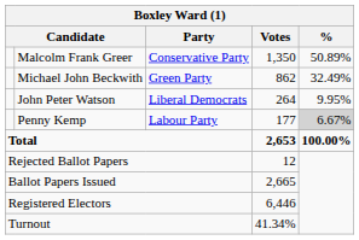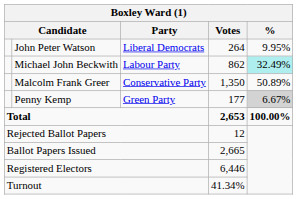 <table class="wikitable" border="1" style="text-align:right; font-size:100%">
 <tr>
 <th align=center colspan=5>Boxley Ward (1)</th>
 </tr>
 <tr>
 <th align=left colspan=2>Candidate</th>
 <th align=left>Party</th>
 <th align=center>Votes</th>
 <th align=center>%</th>
 </tr>
 <tr>
 <td bgcolor=> </td>
+<td align=left>John Peter Watson</td>
+<td align=left><a href='#'>Liberal Democrats</a></td>
+<td>264</td>
+<td>9.95%</td>
+</tr>
+<tr>
+<td bgcolor=> </td>
+<td align=left>Michael John Beckwith</td>
+<td align=left><a href='#'>Labour Party</a></td>
+<td>862</td>
+<td style="background: paleturquoise;">32.49%</td>
+</tr>
+<tr>
+<td bgcolor=> </td>
 <td align=left>Malcolm Frank Greer</td>
 <td align=left><a href='#'>Conservative Party</a></td>
 <td>1,350</td>
 <td>50.89%</td>
 </tr>
 <tr>
 <td bgcolor=> </td>
-<td align=left>Michael John Beckwith</td>
+<td align=left>Penny Kemp</td>
 <td align=left><a href='#'>Green Party</a></td>
-<td>862</td>
-<td>32.49%</td>
-</tr>
-<tr>
-<td bgcolor=> </td>
-<td align=left>John Peter Watson</td>
-<td align=left><a href='#'>Liberal Democrats</a></td>
-<td>264</td>
-<td>9.95%</td>
-</tr>
-<tr>
-<td bgcolor=> </td>
-<td align=left>Penny Kemp</td>
-<td align=left><a href='#'>Labour Party</a></td>
 <td>177</td>
 <td style="background: lightgrey;">6.67%</td>
 </tr>
 <tr>
 <td align=left colspan=3><strong>Total</strong></td>
 <td><strong>2,653</strong></td>
 <td><strong>100.00%</strong></td>
 </tr>
 <tr>
 <td align=left colspan=3>Rejected Ballot Papers</td>
 <td>12</td>
 <td rowspan=4></td>
 </tr>
 <tr>
 <td align=left colspan=3>Ballot Papers Issued</td>
 <td>2,665</td>
 </tr>
 <tr>
 <td align=left colspan=3>Registered Electors</td>
 <td>6,446</td>
 </tr>
 <tr>
 <td align=left colspan=3>Turnout</td>
 <td>41.34%</td>
 </tr>
 </table>
